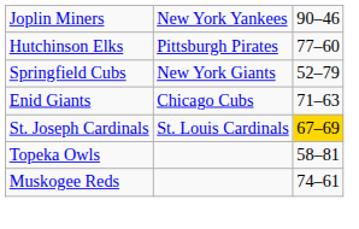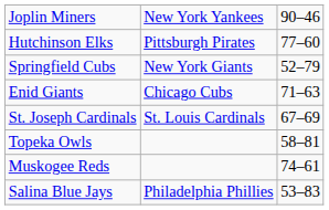 <table class="wikitable">
 <tr>
 <td><a href='#'>Joplin Miners</a></td>
 <td><a href='#'>New York Yankees</a></td>
 <td>90–46</td>
 </tr>
 <tr>
 <td><a href='#'>Hutchinson Elks</a></td>
 <td><a href='#'>Pittsburgh Pirates</a></td>
 <td>77–60</td>
 </tr>
 <tr>
 <td><a href='#'>Springfield Cubs</a></td>
 <td><a href='#'>New York Giants</a></td>
 <td>52–79</td>
 </tr>
 <tr>
 <td><a href='#'>Enid Giants</a></td>
 <td><a href='#'>Chicago Cubs</a></td>
 <td>71–63</td>
 </tr>
 <tr>
 <td><a href='#'>St. Joseph Cardinals</a></td>
 <td><a href='#'>St. Louis Cardinals</a></td>
-<td style="background: gold;">67–69</td>
+<td>67–69</td>
 </tr>
 <tr>
 <td><a href='#'>Topeka Owls</a></td>
 <td></td>
 <td>58–81</td>
 </tr>
 <tr>
 <td><a href='#'>Muskogee Reds</a></td>
 <td></td>
 <td>74–61</td>
 </tr>
+<tr>
+<td><a href='#'>Salina Blue Jays</a></td>
+<td><a href='#'>Philadelphia Phillies</a></td>
+<td>53–83</td>
+</tr>
 </table>
